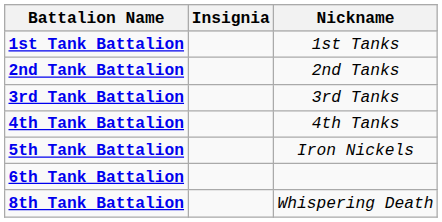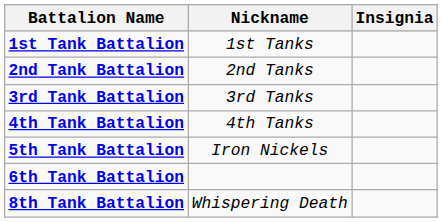 <table class="wikitable" style="text-align:center;">
 <tr style="background:#ccc;">
 <th><strong>Battalion Name</strong></th>
+<th><strong>Nickname</strong></th>
 <th><strong>Insignia</strong></th>
-<th><strong>Nickname</strong></th>
 </tr>
 <tr>
 <td><strong><a href='#'>1st Tank Battalion</a></strong></td>
+<td><em>1st Tanks</em></td>
 <td></td>
-<td><em>1st Tanks</em></td>
 </tr>
 <tr>
 <td><strong><a href='#'>2nd Tank Battalion</a></strong></td>
+<td><em>2nd Tanks</em></td>
 <td></td>
-<td><em>2nd Tanks</em></td>
 </tr>
 <tr>
 <td><strong><a href='#'>3rd Tank Battalion</a></strong></td>
+<td><em>3rd Tanks</em></td>
 <td></td>
-<td><em>3rd Tanks</em></td>
 </tr>
 <tr>
 <td><strong><a href='#'>4th Tank Battalion</a></strong></td>
+<td><em>4th Tanks</em></td>
 <td></td>
-<td><em>4th Tanks</em></td>
 </tr>
 <tr>
 <td><strong><a href='#'>5th Tank Battalion</a></strong></td>
+<td><em>Iron Nickels</em></td>
 <td></td>
-<td><em>Iron Nickels</em></td>
 </tr>
 <tr>
 <td><strong><a href='#'>6th Tank Battalion</a></strong></td>
 <td></td>
 <td></td>
 </tr>
 <tr>
 <td><strong><a href='#'>8th Tank Battalion</a></strong></td>
+<td><em>Whispering Death</em></td>
 <td></td>
-<td><em>Whispering Death</em></td>
 </tr>
 </table>
